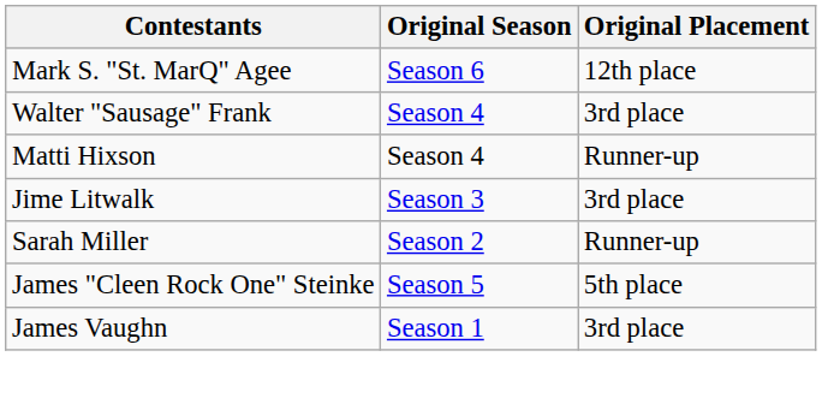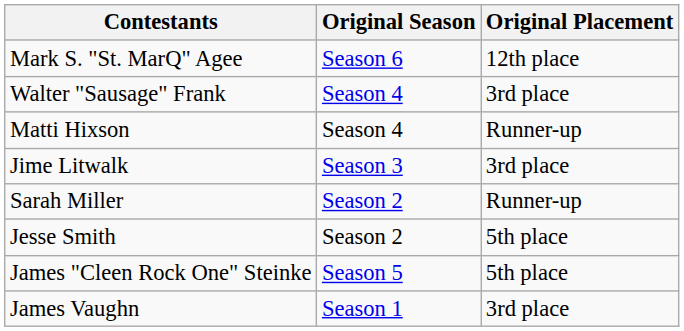 <table class="wikitable">
 <tr>
 <th>Contestants</th>
 <th>Original Season</th>
 <th>Original Placement</th>
 </tr>
 <tr>
 <td>Mark S. "St. MarQ" Agee</td>
 <td><a href='#'>Season 6</a></td>
 <td>12th place</td>
 </tr>
 <tr>
 <td>Walter "Sausage" Frank</td>
 <td><a href='#'>Season 4</a></td>
 <td>3rd place</td>
 </tr>
 <tr>
 <td>Matti Hixson</td>
 <td>Season 4</td>
 <td>Runner-up</td>
 </tr>
 <tr>
 <td>Jime Litwalk</td>
 <td><a href='#'>Season 3</a></td>
 <td>3rd place</td>
 </tr>
 <tr>
 <td>Sarah Miller</td>
 <td><a href='#'>Season 2</a></td>
 <td>Runner-up</td>
 </tr>
 <tr>
+<td>Jesse Smith</td>
+<td>Season 2</td>
+<td>5th place</td>
+</tr>
+<tr>
 <td>James "Cleen Rock One" Steinke</td>
 <td><a href='#'>Season 5</a></td>
 <td>5th place</td>
 </tr>
 <tr>
 <td>James Vaughn</td>
 <td><a href='#'>Season 1</a></td>
 <td>3rd place</td>
 </tr>
 </table>
